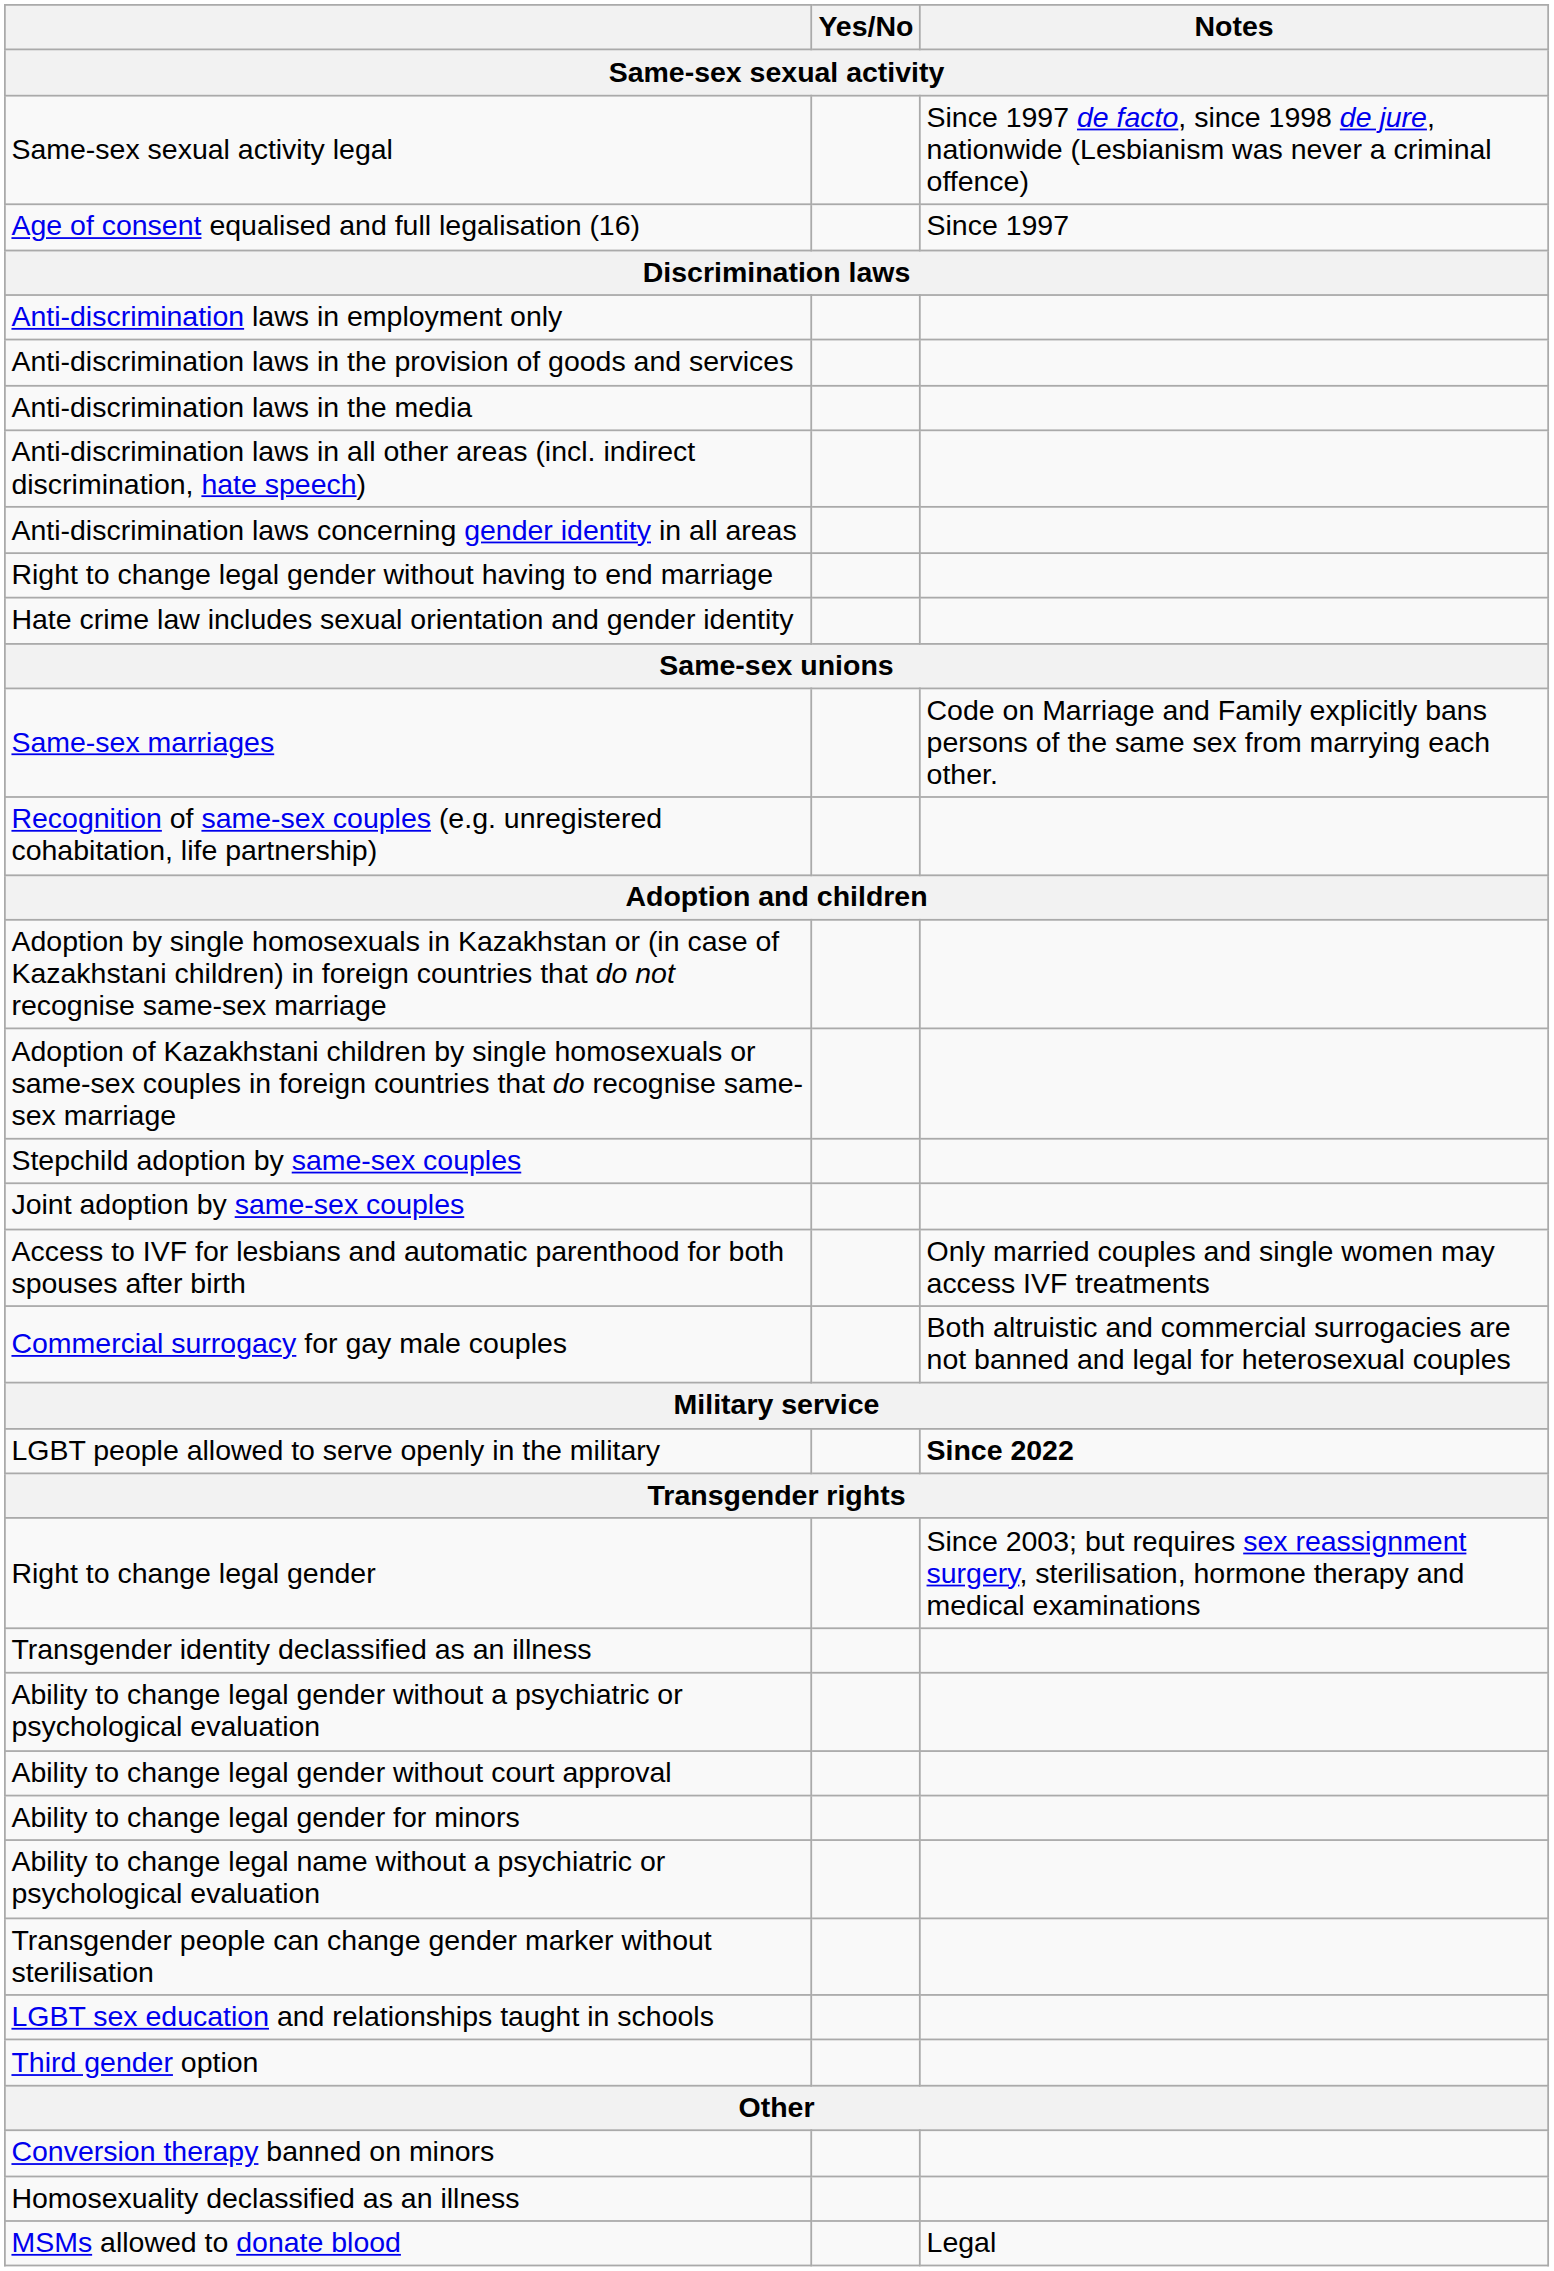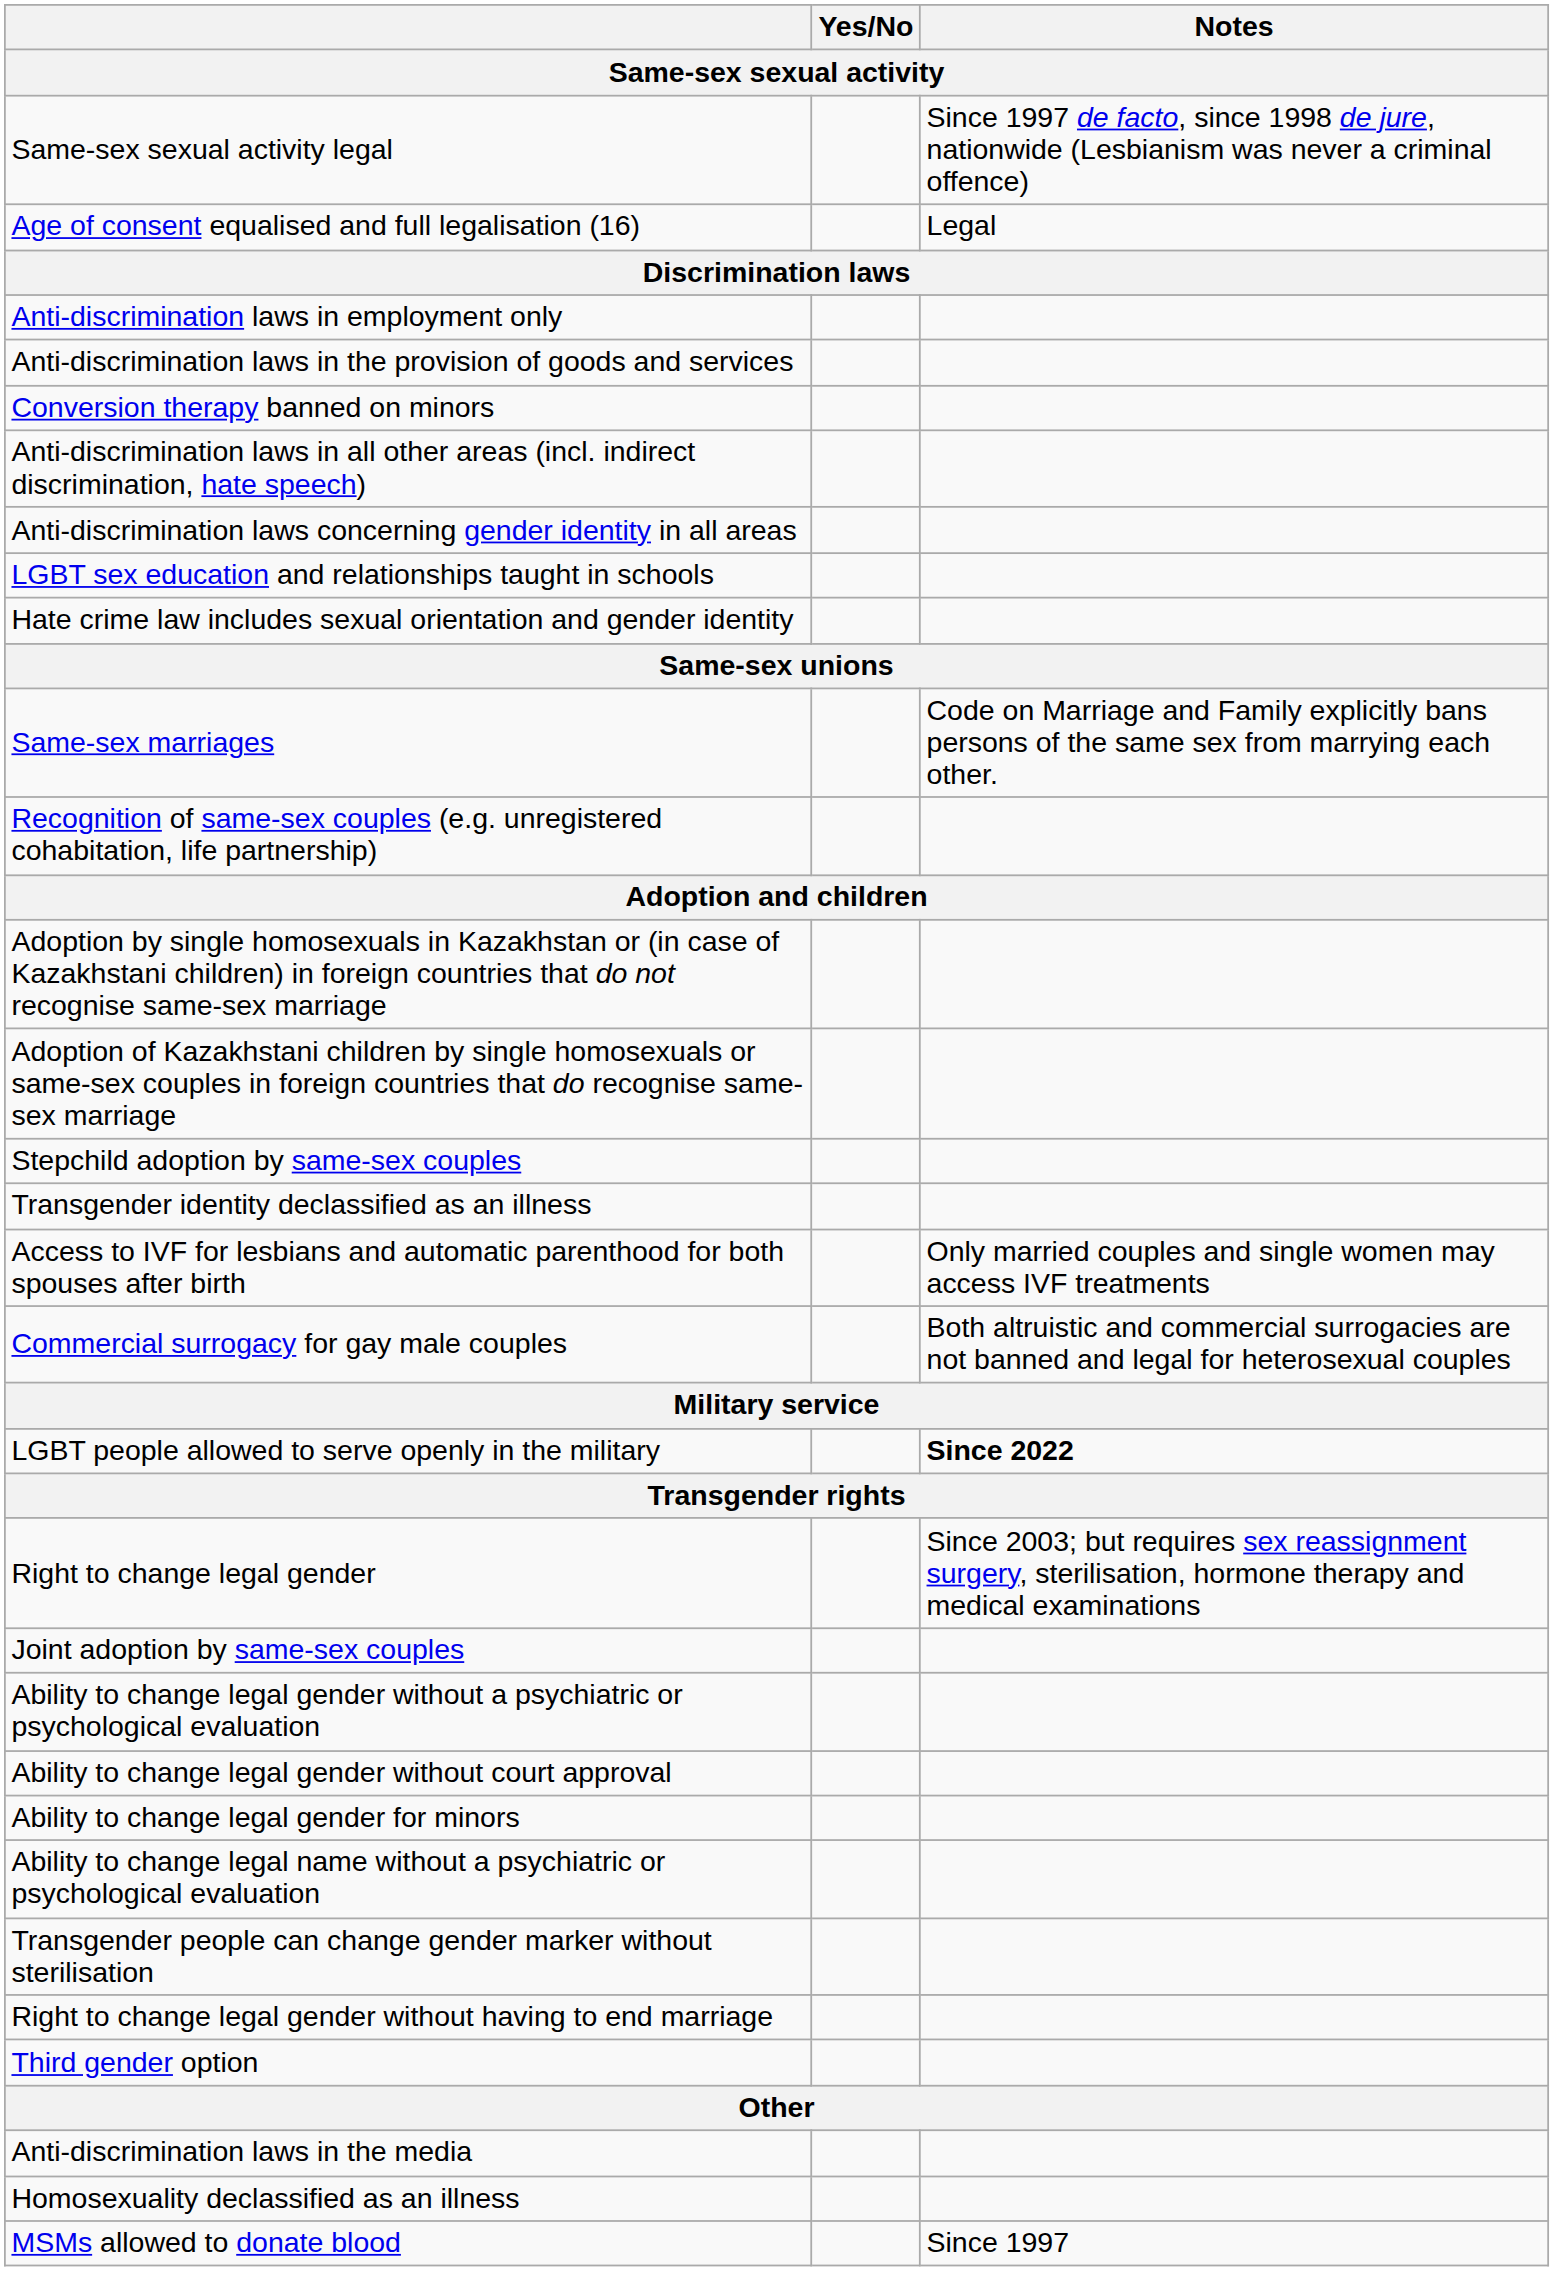 <table class="wikitable">
 <tr>
 <th></th>
 <th>Yes/No</th>
 <th>Notes</th>
 </tr>
 <tr>
 <th colspan="3">Same-sex sexual activity</th>
 </tr>
 <tr>
 <td>Same-sex sexual activity legal</td>
 <td align=center></td>
 <td>Since 1997 <em><a href='#'>de facto</a></em>, since 1998 <em><a href='#'>de jure</a></em>, nationwide (Lesbianism was never a criminal offence)</td>
 </tr>
 <tr>
 <td><a href='#'>Age of consent</a> equalised and full legalisation (16)</td>
 <td align=center></td>
-<td>Since 1997</td>
+<td>Legal</td>
 </tr>
 <tr>
 <th colspan="3">Discrimination laws</th>
 </tr>
 <tr>
 <td><a href='#'>Anti-discrimination</a> laws in employment only</td>
 <td align=center></td>
 <td></td>
 </tr>
 <tr>
 <td>Anti-discrimination laws in the provision of goods and services</td>
 <td align=center></td>
 <td></td>
 </tr>
 <tr>
-<td>Anti-discrimination laws in the media</td>
+<td><a href='#'>Conversion therapy</a> banned on minors</td>
 <td align=center></td>
 <td></td>
 </tr>
 <tr>
 <td>Anti-discrimination laws in all other areas (incl. indirect discrimination, <a href='#'>hate speech</a>)</td>
 <td align=center></td>
 <td></td>
 </tr>
 <tr>
 <td>Anti-discrimination laws concerning <a href='#'>gender identity</a> in all areas</td>
 <td align=center></td>
 <td></td>
 </tr>
 <tr>
-<td>Right to change legal gender without having to end marriage</td>
+<td><a href='#'>LGBT sex education</a> and relationships taught in schools</td>
 <td align=center></td>
 <td></td>
 </tr>
 <tr>
 <td>Hate crime law includes sexual orientation and gender identity</td>
 <td align=center></td>
 <td></td>
 </tr>
 <tr>
 <th colspan="3">Same-sex unions</th>
 </tr>
 <tr>
 <td><a href='#'>Same-sex marriages</a></td>
 <td align=center></td>
 <td>Code on Marriage and Family explicitly bans persons of the same sex from marrying each other.</td>
 </tr>
 <tr>
 <td><a href='#'>Recognition</a> of <a href='#'>same-sex couples</a> (e.g. unregistered cohabitation, life partnership)</td>
 <td align=center></td>
 <td></td>
 </tr>
 <tr>
 <th colspan="3">Adoption and children</th>
 </tr>
 <tr>
 <td>Adoption by single homosexuals in Kazakhstan or (in case of Kazakhstani children) in foreign countries that <em>do not</em> recognise same-sex marriage</td>
 <td align=center></td>
 <td></td>
 </tr>
 <tr>
 <td>Adoption of Kazakhstani children by single homosexuals or same-sex couples in foreign countries that <em>do</em> recognise same-sex marriage</td>
 <td align=center></td>
 <td></td>
 </tr>
 <tr>
 <td>Stepchild adoption by <a href='#'>same-sex couples</a></td>
 <td align=center></td>
 <td></td>
 </tr>
 <tr>
-<td>Joint adoption by <a href='#'>same-sex couples</a></td>
+<td>Transgender identity declassified as an illness</td>
 <td align=center></td>
 <td></td>
 </tr>
 <tr>
 <td>Access to IVF for lesbians and automatic parenthood for both spouses after birth</td>
 <td align=center></td>
 <td>Only married couples and single women may access IVF treatments</td>
 </tr>
 <tr>
 <td><a href='#'>Commercial surrogacy</a> for gay male couples</td>
 <td align=center></td>
 <td>Both altruistic and commercial surrogacies are not banned and legal for heterosexual couples</td>
 </tr>
 <tr>
 <th colspan="3">Military service</th>
 </tr>
 <tr>
 <td>LGBT people allowed to serve openly in the military</td>
 <td align=center></td>
 <td><strong>Since 2022</strong></td>
 </tr>
 <tr>
 <th colspan="3">Transgender rights</th>
 </tr>
 <tr>
 <td>Right to change legal gender</td>
 <td align=center></td>
 <td>Since 2003; but requires <a href='#'>sex reassignment surgery</a>, sterilisation, hormone therapy and medical examinations</td>
 </tr>
 <tr>
-<td>Transgender identity declassified as an illness</td>
+<td>Joint adoption by <a href='#'>same-sex couples</a></td>
 <td align=center></td>
 <td></td>
 </tr>
 <tr>
 <td>Ability to change legal gender without a psychiatric or psychological evaluation</td>
 <td align=center></td>
 <td></td>
 </tr>
 <tr>
 <td>Ability to change legal gender without court approval</td>
 <td align=center></td>
 <td></td>
 </tr>
 <tr>
 <td>Ability to change legal gender for minors</td>
 <td align=center></td>
 <td></td>
 </tr>
 <tr>
 <td>Ability to change legal name without a psychiatric or psychological evaluation</td>
 <td align=center></td>
 <td></td>
 </tr>
 <tr>
 <td>Transgender people can change gender marker without sterilisation</td>
 <td align=center></td>
 <td></td>
 </tr>
 <tr>
-<td><a href='#'>LGBT sex education</a> and relationships taught in schools</td>
+<td>Right to change legal gender without having to end marriage</td>
 <td align=center></td>
 <td></td>
 </tr>
 <tr>
 <td><a href='#'>Third gender</a> option</td>
 <td align=center></td>
 <td></td>
 </tr>
 <tr>
 <th colspan="3">Other</th>
 </tr>
 <tr>
-<td><a href='#'>Conversion therapy</a> banned on minors</td>
+<td>Anti-discrimination laws in the media</td>
 <td align=center></td>
 <td></td>
 </tr>
 <tr>
 <td>Homosexuality declassified as an illness</td>
 <td align=center></td>
 <td></td>
 </tr>
 <tr>
 <td><a href='#'>MSMs</a> allowed to <a href='#'>donate blood</a></td>
 <td align=center></td>
-<td>Legal</td>
+<td>Since 1997</td>
 </tr>
 </table>
